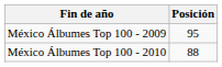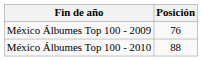 <table class="wikitable sortable">
 <tr>
 <th align="left">Fin de año</th>
 <th align="left">Posición</th>
 </tr>
 <tr>
 <td>México Álbumes Top 100 - 2009</td>
-<td align="center">95</td>
+<td align="center">76</td>
 </tr>
 <tr>
 <td>México Álbumes Top 100 - 2010</td>
 <td align="center">88</td>
 </tr>
 </table>
